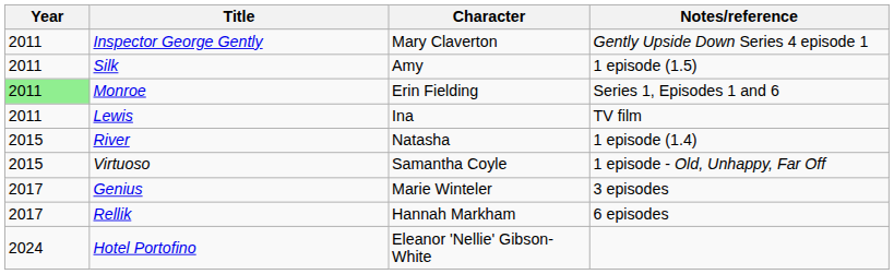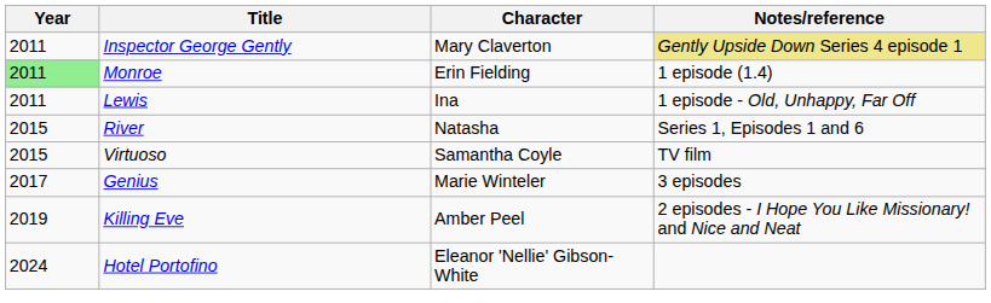 <table class="wikitable">
 <tr>
 <th scope="col" width="80">Year</th>
 <th scope="col" width="300">Title</th>
 <th scope="col" width="200">Character</th>
 <th scope="col" width="300">Notes/reference</th>
 </tr>
 <tr>
 <td>2011</td>
 <td><em><a href='#'>Inspector George Gently</a></em></td>
 <td>Mary Claverton</td>
-<td><em>Gently Upside Down</em> Series 4 episode 1 </td>
-</tr>
-<tr>
-<td>2011</td>
-<td><em><a href='#'>Silk</a></em></td>
-<td>Amy</td>
-<td>1 episode (1.5) </td>
+<td style="background: khaki;"><em>Gently Upside Down</em> Series 4 episode 1 </td>
 </tr>
 <tr>
 <td style="background: lightgreen;">2011</td>
 <td><em><a href='#'>Monroe</a></em></td>
 <td>Erin Fielding</td>
-<td>Series 1, Episodes 1 and 6 </td>
+<td>1 episode (1.4) </td>
 </tr>
 <tr>
 <td>2011</td>
 <td><em><a href='#'>Lewis</a></em></td>
 <td>Ina</td>
-<td>TV film </td>
+<td>1 episode - <em>Old, Unhappy, Far Off </em> </td>
 </tr>
 <tr>
 <td>2015</td>
 <td><em><a href='#'>River</a></em></td>
 <td>Natasha</td>
-<td>1 episode (1.4) </td>
+<td>Series 1, Episodes 1 and 6 </td>
 </tr>
 <tr>
 <td>2015</td>
 <td><em>Virtuoso</em></td>
 <td>Samantha Coyle</td>
-<td>1 episode - <em>Old, Unhappy, Far Off </em> </td>
+<td>TV film </td>
 </tr>
 <tr>
 <td>2017</td>
 <td><em><a href='#'>Genius</a></em></td>
 <td>Marie Winteler</td>
 <td>3 episodes </td>
 </tr>
 <tr>
-<td>2017</td>
-<td><em><a href='#'>Rellik</a></em></td>
-<td>Hannah Markham</td>
-<td>6 episodes  </td>
+<td>2019</td>
+<td><em><a href='#'>Killing Eve</a></em></td>
+<td>Amber Peel</td>
+<td>2 episodes - <em>I Hope You Like Missionary!</em> and <em>Nice and Neat</em></td>
 </tr>
 <tr>
 <td>2024</td>
 <td><em><a href='#'>Hotel Portofino</a></em></td>
 <td>Eleanor 'Nellie' Gibson-White</td>
 </tr>
 </table>
